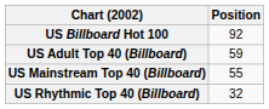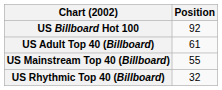 <table class="wikitable sortable plainrowheaders" style="text-align:center">
 <tr>
 <th scope="col">Chart (2002)</th>
 <th scope="col">Position</th>
 </tr>
 <tr>
 <th scope="row">US <em>Billboard</em> Hot 100</th>
 <td>92</td>
 </tr>
 <tr>
 <th scope="row">US Adult Top 40 (<em>Billboard</em>)</th>
-<td>59</td>
+<td>61</td>
 </tr>
 <tr>
 <th scope="row">US Mainstream Top 40 (<em>Billboard</em>)</th>
 <td>55</td>
 </tr>
 <tr>
 <th scope="row">US Rhythmic Top 40 (<em>Billboard</em>)</th>
 <td>32</td>
 </tr>
 </table>
